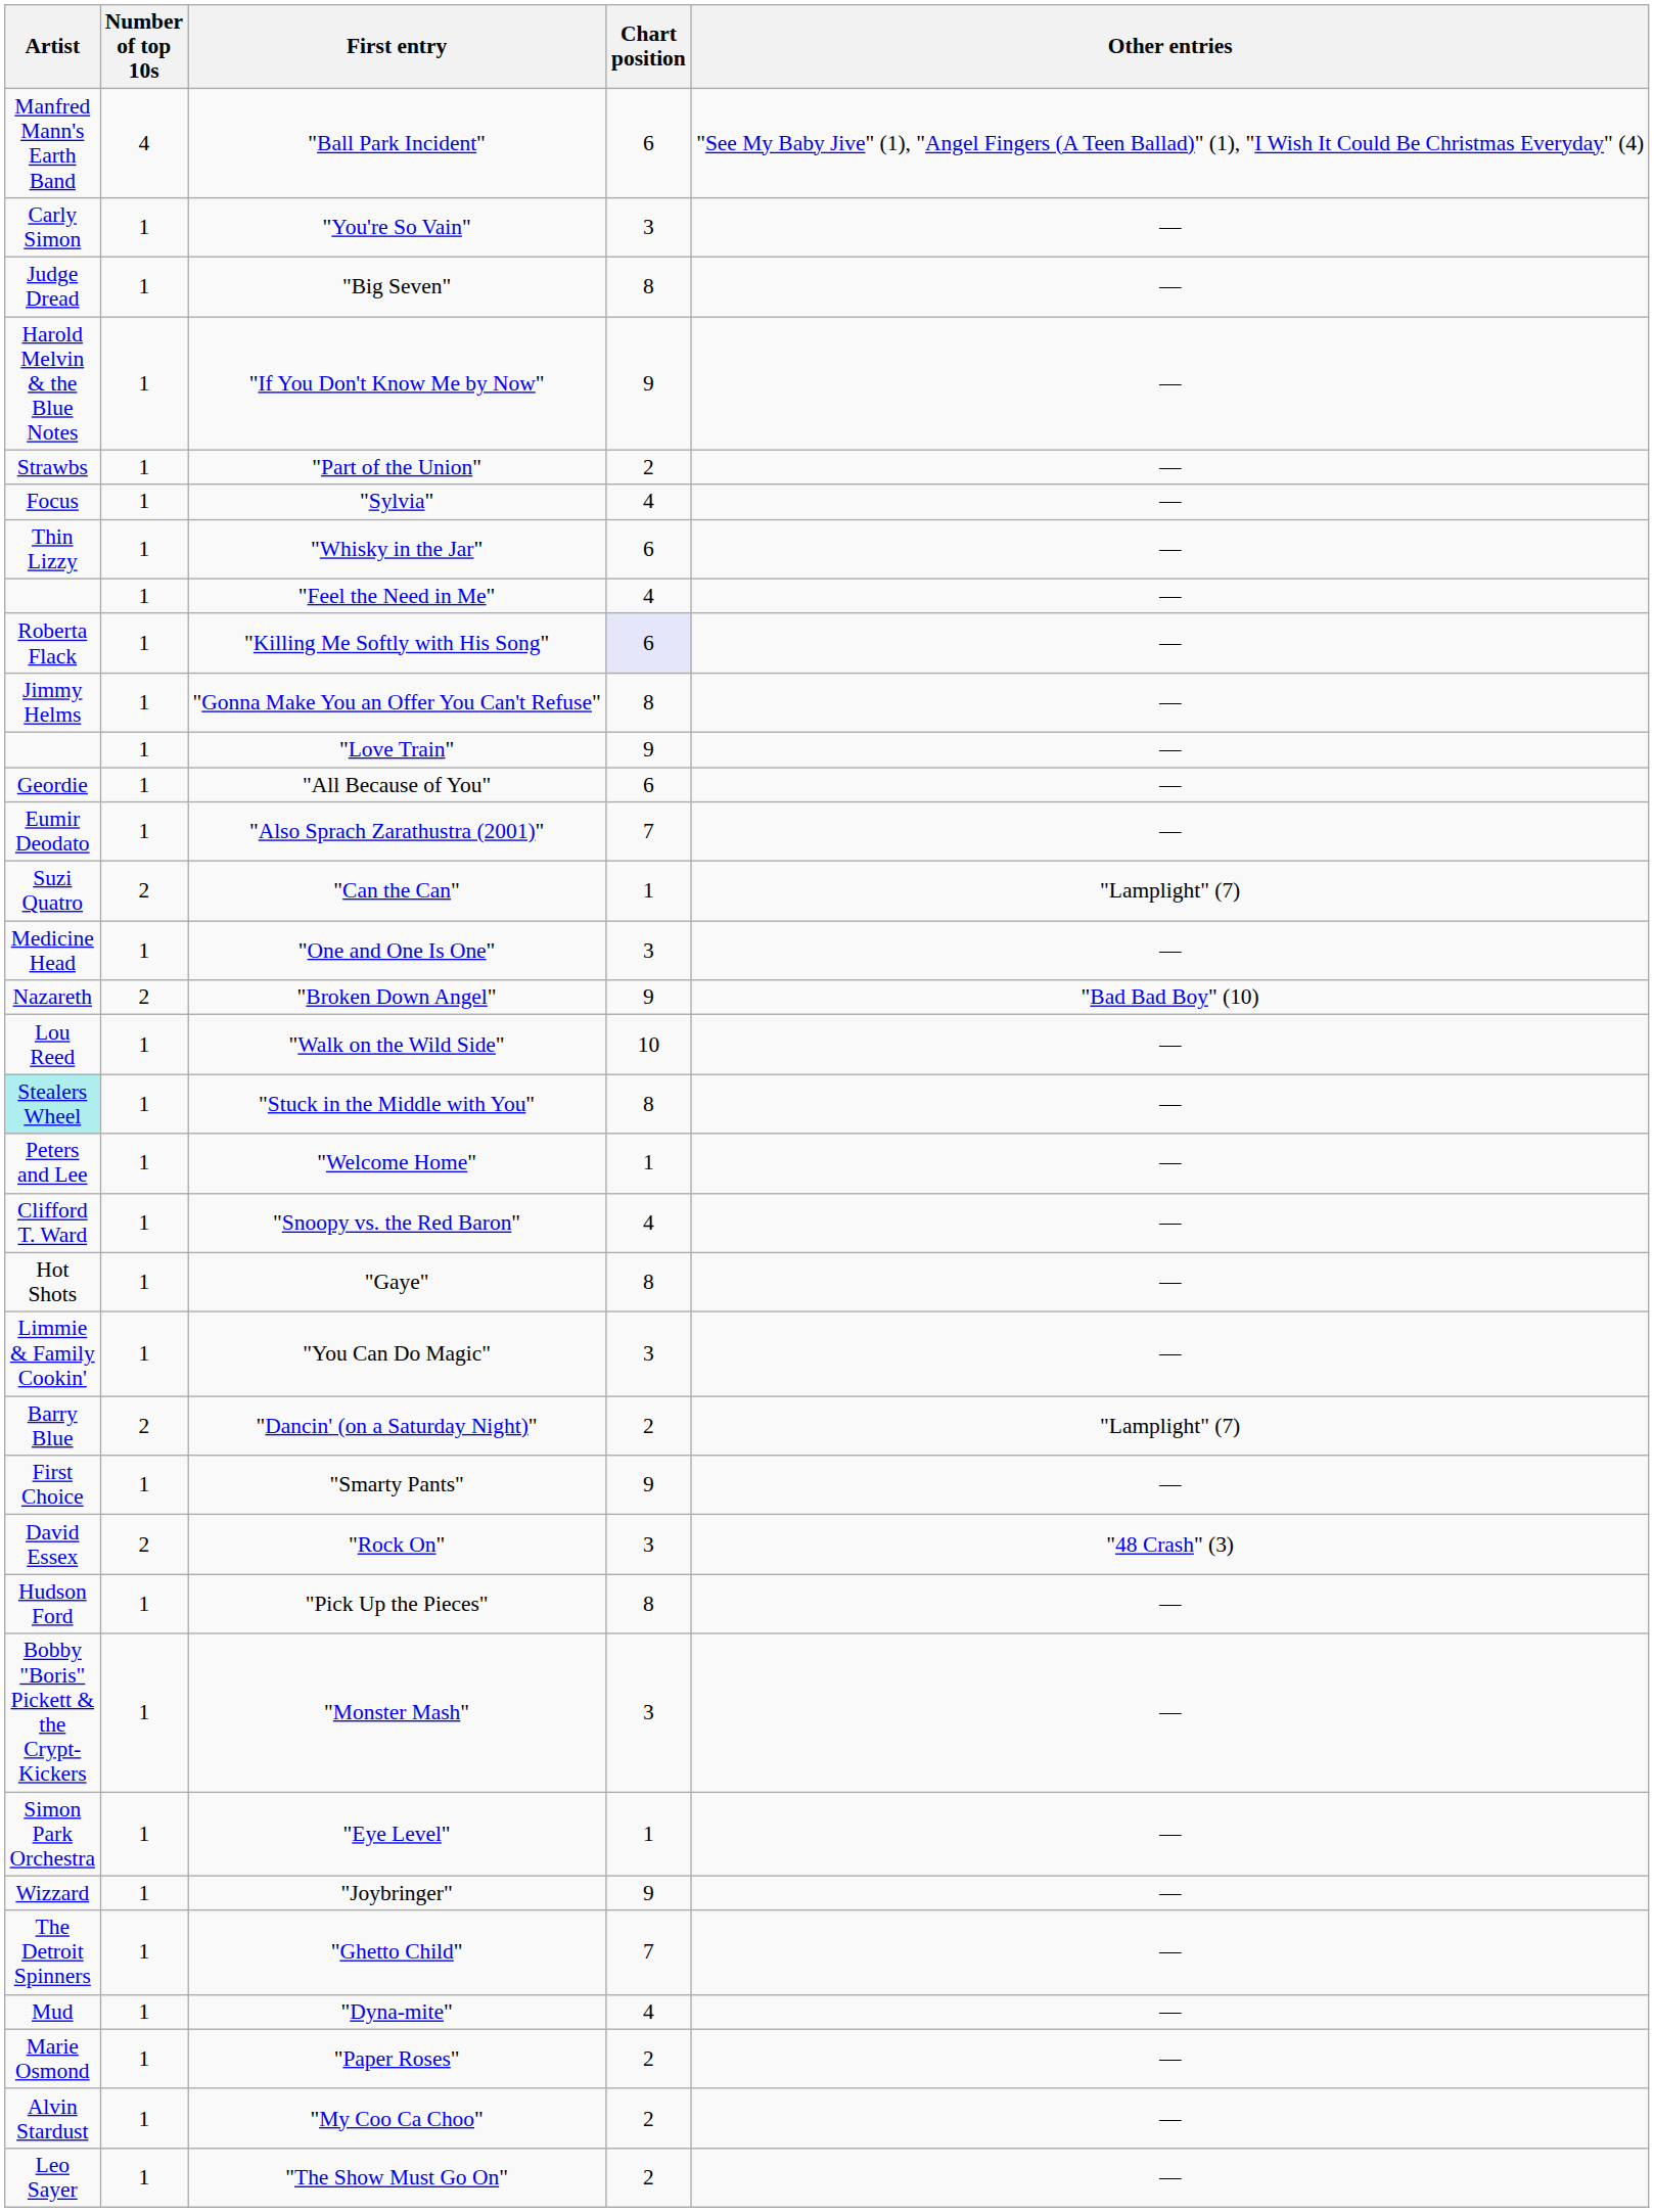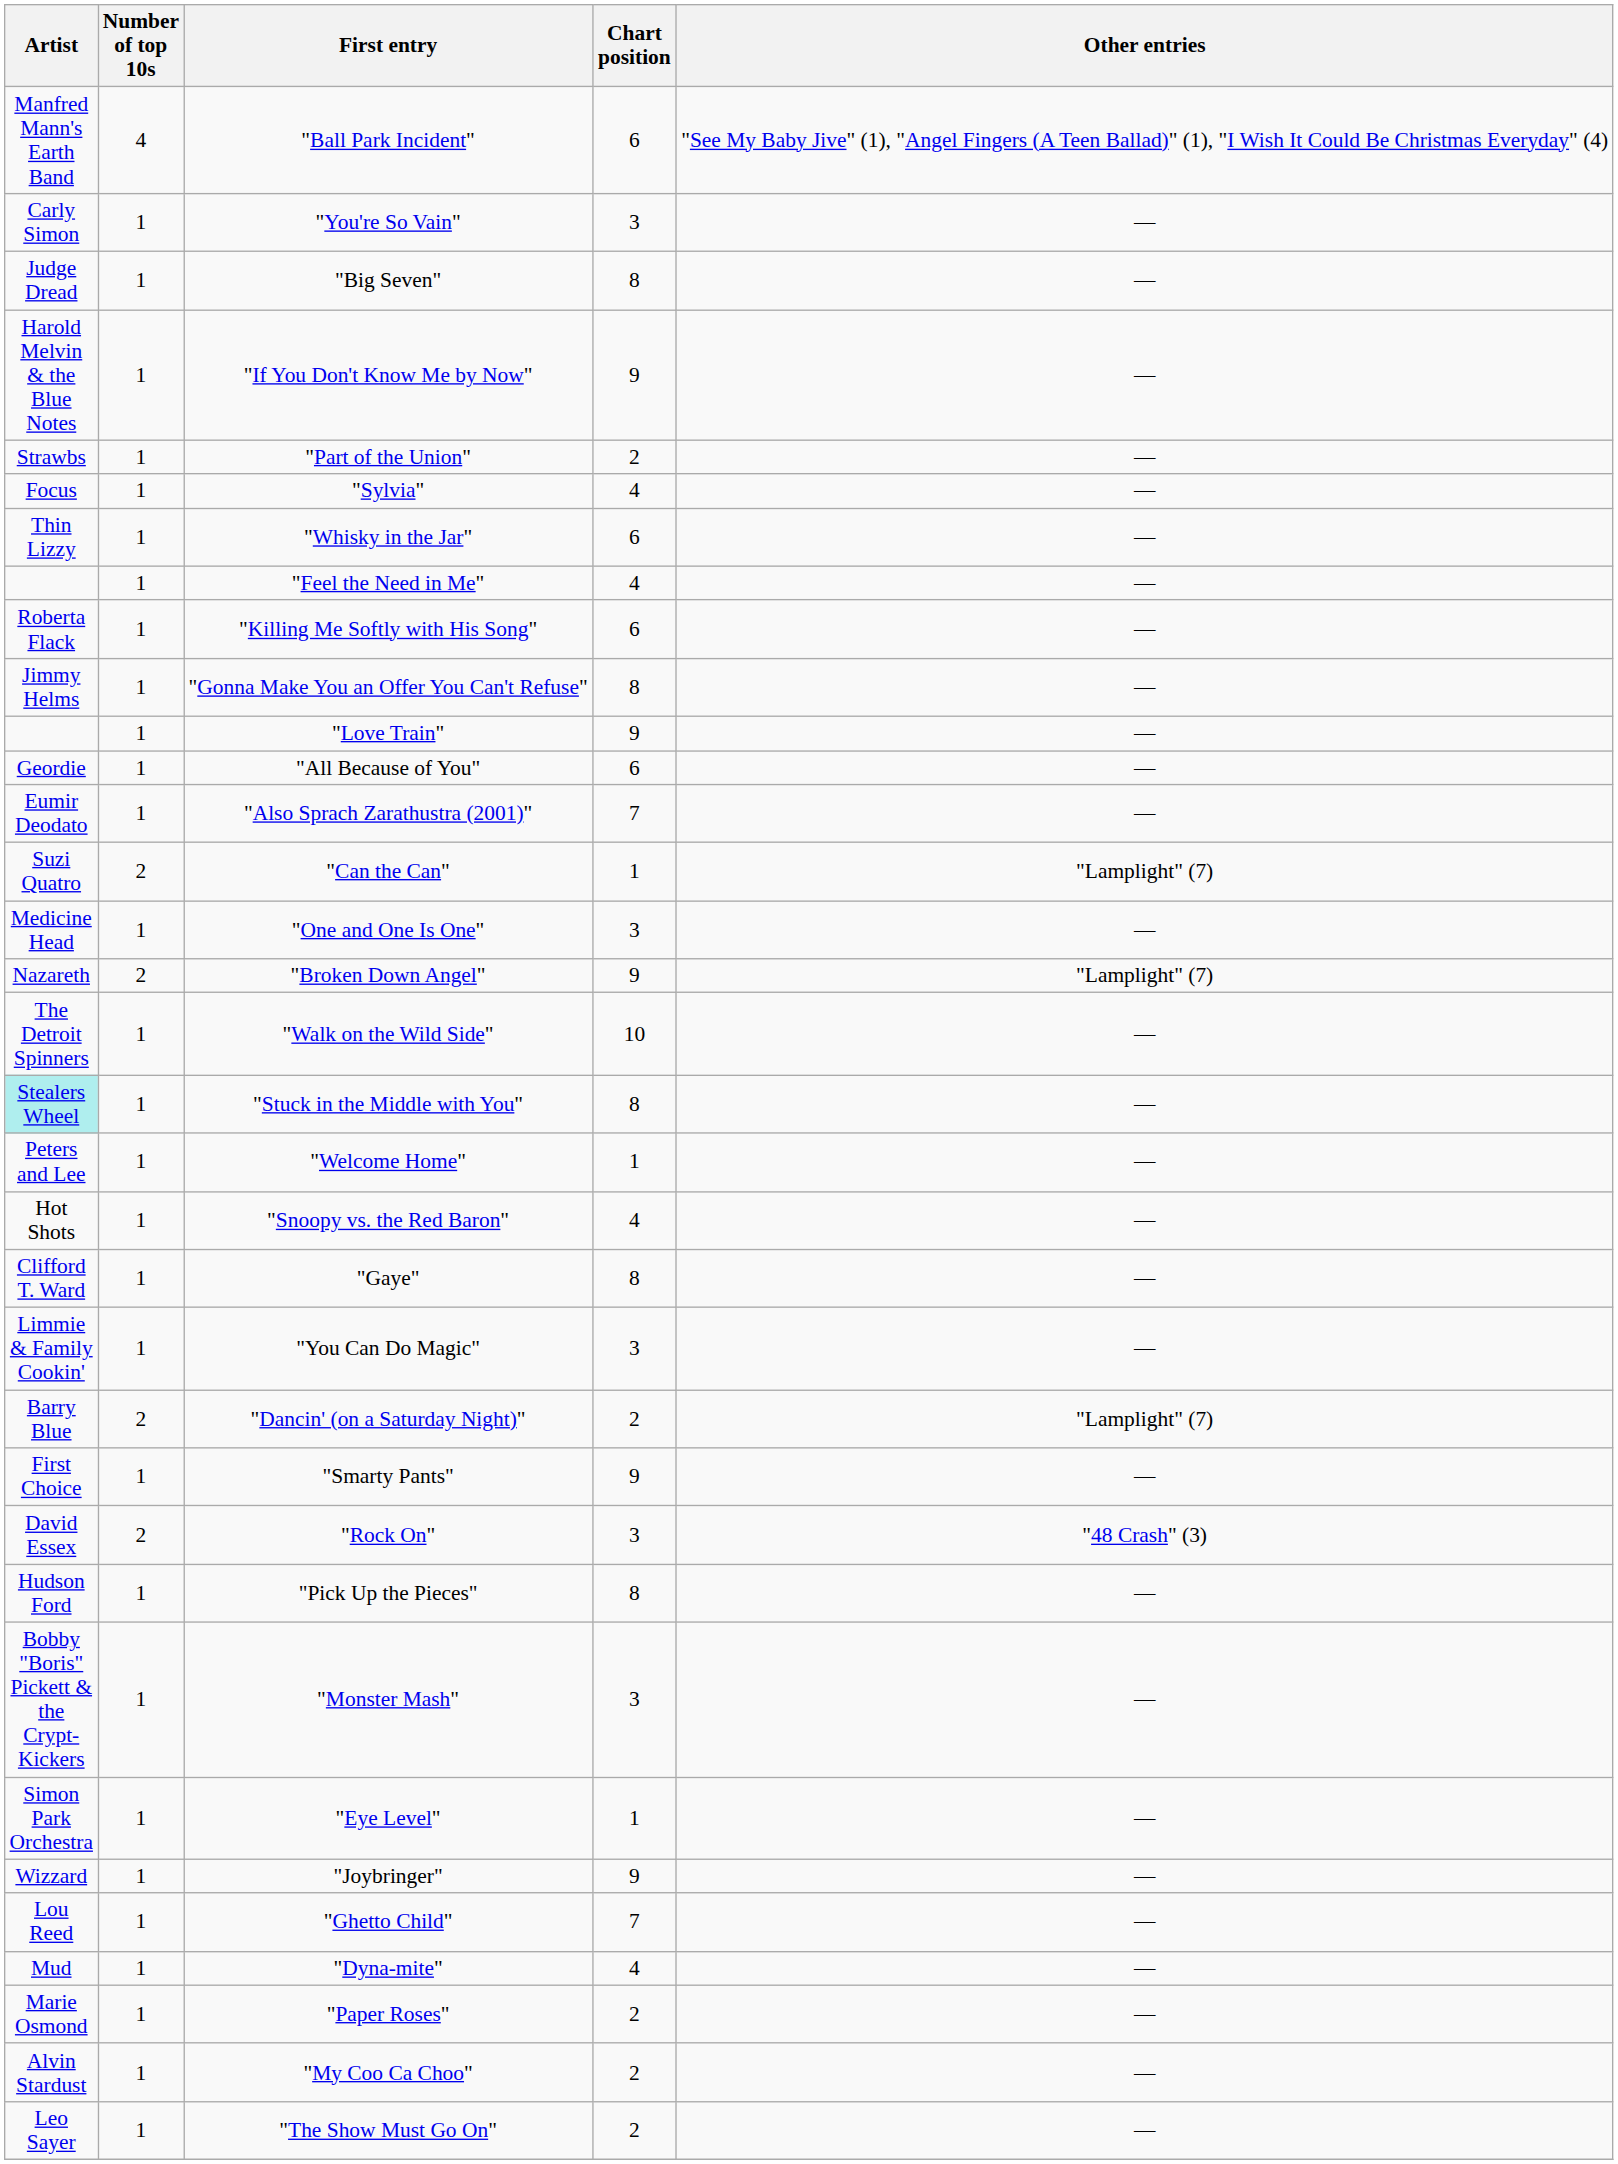 <table class="wikitable sortable mw-collapsible mw-collapsed" style="text-align: center;">
 <tr>
 <th scope="col" style="width:55px;">Artist</th>
 <th scope="col" style="width:55px;" data-sort-type="number">Number of top 10s</th>
 <th scope="col" style="text-align:center;">First entry</th>
 <th scope="col" style="width:55px;" data-sort-type="number">Chart position</th>
 <th scope="col" style="text-align:center;">Other entries</th>
 </tr>
 <tr>
 <td><a href='#'>Manfred Mann's Earth Band</a></td>
 <td>4</td>
 <td>"<a href='#'>Ball Park Incident</a>"</td>
 <td>6</td>
 <td>"<a href='#'>See My Baby Jive</a>" (1), "<a href='#'>Angel Fingers (A Teen Ballad)</a>" (1), "<a href='#'>I Wish It Could Be Christmas Everyday</a>" (4)</td>
 </tr>
 <tr>
 <td><a href='#'>Carly Simon</a></td>
 <td>1</td>
 <td>"<a href='#'>You're So Vain</a>"</td>
 <td>3</td>
 <td>—</td>
 </tr>
 <tr>
 <td><a href='#'>Judge Dread</a></td>
 <td>1</td>
 <td>"Big Seven"</td>
 <td>8</td>
 <td>—</td>
 </tr>
 <tr>
 <td><a href='#'>Harold Melvin & the Blue Notes</a></td>
 <td>1</td>
 <td>"<a href='#'>If You Don't Know Me by Now</a>"</td>
 <td>9</td>
 <td>—</td>
 </tr>
 <tr>
 <td><a href='#'>Strawbs</a></td>
 <td>1</td>
 <td>"<a href='#'>Part of the Union</a>"</td>
 <td>2</td>
 <td>—</td>
 </tr>
 <tr>
 <td><a href='#'>Focus</a></td>
 <td>1</td>
 <td>"<a href='#'>Sylvia</a>"</td>
 <td>4</td>
 <td>—</td>
 </tr>
 <tr>
 <td><a href='#'>Thin Lizzy</a></td>
 <td>1</td>
 <td>"<a href='#'>Whisky in the Jar</a>"</td>
 <td>6</td>
 <td>—</td>
 </tr>
 <tr>
 <td></td>
 <td>1</td>
 <td>"<a href='#'>Feel the Need in Me</a>"</td>
 <td>4</td>
 <td>—</td>
 </tr>
 <tr>
 <td><a href='#'>Roberta Flack</a></td>
 <td>1</td>
 <td>"<a href='#'>Killing Me Softly with His Song</a>"</td>
-<td style="background: lavender;">6</td>
+<td>6</td>
 <td>—</td>
 </tr>
 <tr>
 <td><a href='#'>Jimmy Helms</a></td>
 <td>1</td>
 <td>"<a href='#'>Gonna Make You an Offer You Can't Refuse</a>"</td>
 <td>8</td>
 <td>—</td>
 </tr>
 <tr>
 <td></td>
 <td>1</td>
 <td>"<a href='#'>Love Train</a>"</td>
 <td>9</td>
 <td>—</td>
 </tr>
 <tr>
 <td><a href='#'>Geordie</a></td>
 <td>1</td>
 <td>"All Because of You"</td>
 <td>6</td>
 <td>—</td>
 </tr>
 <tr>
 <td><a href='#'>Eumir Deodato</a></td>
 <td>1</td>
 <td>"<a href='#'>Also Sprach Zarathustra (2001)</a>"</td>
 <td>7</td>
 <td>—</td>
 </tr>
 <tr>
 <td><a href='#'>Suzi Quatro</a></td>
 <td>2</td>
 <td>"<a href='#'>Can the Can</a>"</td>
 <td>1</td>
 <td>"Lamplight" (7)</td>
 </tr>
 <tr>
 <td><a href='#'>Medicine Head</a></td>
 <td>1</td>
 <td>"<a href='#'>One and One Is One</a>"</td>
 <td>3</td>
 <td>—</td>
 </tr>
 <tr>
 <td><a href='#'>Nazareth</a></td>
 <td>2</td>
 <td>"<a href='#'>Broken Down Angel</a>"</td>
 <td>9</td>
-<td>"<a href='#'>Bad Bad Boy</a>" (10)</td>
+<td>"Lamplight" (7)</td>
 </tr>
 <tr>
-<td><a href='#'>Lou Reed</a></td>
+<td><a href='#'>The Detroit Spinners</a></td>
 <td>1</td>
 <td>"<a href='#'>Walk on the Wild Side</a>"</td>
 <td>10</td>
 <td>—</td>
 </tr>
 <tr>
 <td style="background: paleturquoise;"><a href='#'>Stealers Wheel</a></td>
 <td>1</td>
 <td>"<a href='#'>Stuck in the Middle with You</a>"</td>
 <td>8</td>
 <td>—</td>
 </tr>
 <tr>
 <td><a href='#'>Peters and Lee</a></td>
 <td>1</td>
 <td>"<a href='#'>Welcome Home</a>"</td>
 <td>1</td>
 <td>—</td>
 </tr>
 <tr>
-<td><a href='#'>Clifford T. Ward</a></td>
+<td>Hot Shots</td>
 <td>1</td>
 <td>"<a href='#'>Snoopy vs. the Red Baron</a>"</td>
 <td>4</td>
 <td>—</td>
 </tr>
 <tr>
-<td>Hot Shots</td>
+<td><a href='#'>Clifford T. Ward</a></td>
 <td>1</td>
 <td>"Gaye"</td>
 <td>8</td>
 <td>—</td>
 </tr>
 <tr>
 <td><a href='#'>Limmie & Family Cookin'</a></td>
 <td>1</td>
 <td>"You Can Do Magic"</td>
 <td>3</td>
 <td>—</td>
 </tr>
 <tr>
 <td><a href='#'>Barry Blue</a></td>
 <td>2</td>
 <td>"<a href='#'>Dancin' (on a Saturday Night)</a>"</td>
 <td>2</td>
 <td>"Lamplight" (7)</td>
 </tr>
 <tr>
 <td><a href='#'>First Choice</a></td>
 <td>1</td>
 <td>"Smarty Pants"</td>
 <td>9</td>
 <td>—</td>
 </tr>
 <tr>
 <td><a href='#'>David Essex</a></td>
 <td>2</td>
 <td>"<a href='#'>Rock On</a>"</td>
 <td>3</td>
 <td>"<a href='#'>48 Crash</a>" (3)</td>
 </tr>
 <tr>
 <td><a href='#'>Hudson Ford</a></td>
 <td>1</td>
 <td>"Pick Up the Pieces"</td>
 <td>8</td>
 <td>—</td>
 </tr>
 <tr>
 <td><a href='#'>Bobby "Boris" Pickett & the Crypt-Kickers</a></td>
 <td>1</td>
 <td>"<a href='#'>Monster Mash</a>"</td>
 <td>3</td>
 <td>—</td>
 </tr>
 <tr>
 <td><a href='#'>Simon Park Orchestra</a></td>
 <td>1</td>
 <td>"<a href='#'>Eye Level</a>"</td>
 <td>1</td>
 <td>—</td>
 </tr>
 <tr>
 <td><a href='#'>Wizzard</a></td>
 <td>1</td>
 <td>"Joybringer"</td>
 <td>9</td>
 <td>—</td>
 </tr>
 <tr>
-<td><a href='#'>The Detroit Spinners</a></td>
+<td><a href='#'>Lou Reed</a></td>
 <td>1</td>
 <td>"<a href='#'>Ghetto Child</a>"</td>
 <td>7</td>
 <td>—</td>
 </tr>
 <tr>
 <td><a href='#'>Mud</a></td>
 <td>1</td>
 <td>"<a href='#'>Dyna-mite</a>"</td>
 <td>4</td>
 <td>—</td>
 </tr>
 <tr>
 <td><a href='#'>Marie Osmond</a></td>
 <td>1</td>
 <td>"<a href='#'>Paper Roses</a>"</td>
 <td>2</td>
 <td>—</td>
 </tr>
 <tr>
 <td><a href='#'>Alvin Stardust</a></td>
 <td>1</td>
 <td>"<a href='#'>My Coo Ca Choo</a>"</td>
 <td>2</td>
 <td>—</td>
 </tr>
 <tr>
 <td><a href='#'>Leo Sayer</a></td>
 <td>1</td>
 <td>"<a href='#'>The Show Must Go On</a>"</td>
 <td>2</td>
 <td>—</td>
 </tr>
 <tr>
 </tr>
 </table>
